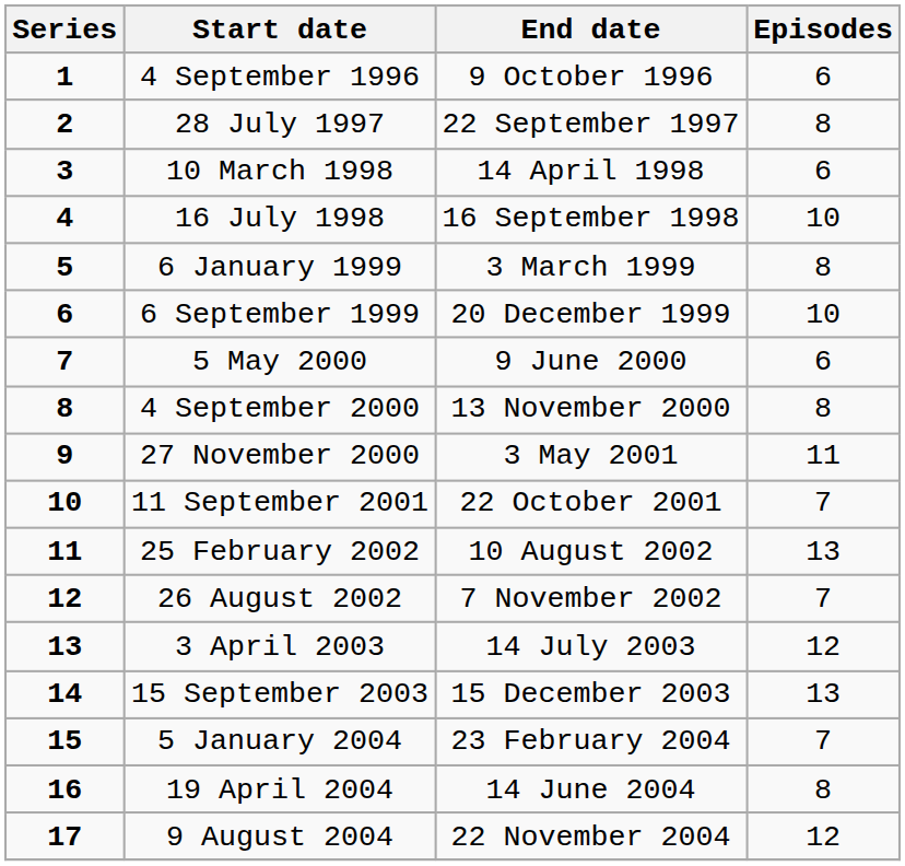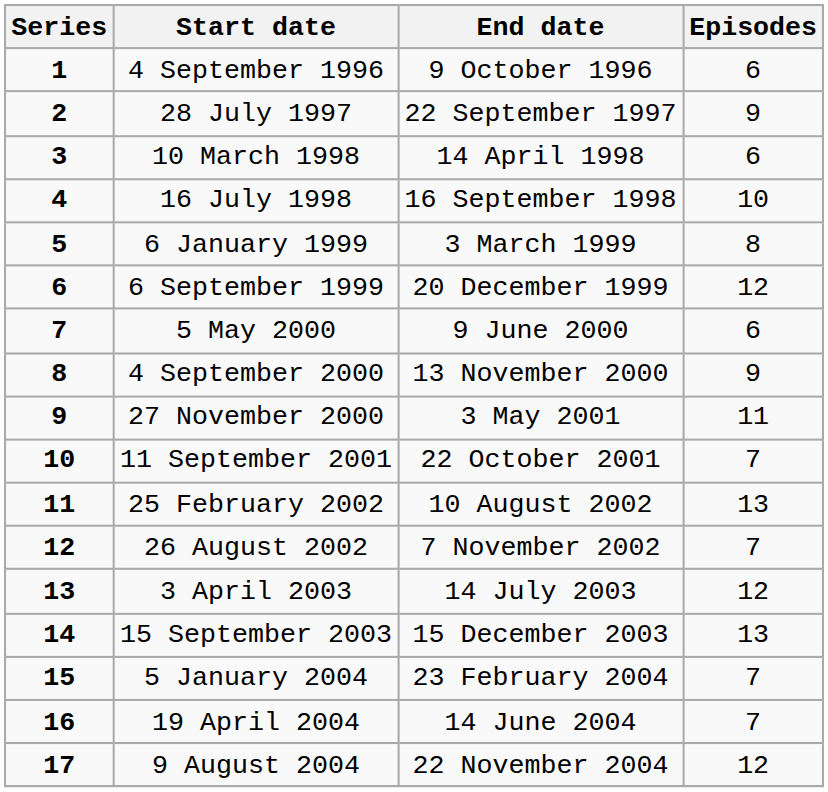 <table class="wikitable" style="text-align:center;">
 <tr>
 <th>Series</th>
 <th>Start date</th>
 <th>End date</th>
 <th>Episodes</th>
 </tr>
 <tr>
 <td><strong>1</strong></td>
 <td>4 September 1996</td>
 <td>9 October 1996</td>
 <td>6</td>
 </tr>
 <tr>
 <td><strong>2</strong></td>
 <td>28 July 1997</td>
 <td>22 September 1997</td>
-<td>8</td>
+<td>9</td>
 </tr>
 <tr>
 <td><strong>3</strong></td>
 <td>10 March 1998</td>
 <td>14 April 1998</td>
 <td>6</td>
 </tr>
 <tr>
 <td><strong>4</strong></td>
 <td>16 July 1998</td>
 <td>16 September 1998</td>
 <td>10</td>
 </tr>
 <tr>
 <td><strong>5</strong></td>
 <td>6 January 1999</td>
 <td>3 March 1999</td>
 <td>8</td>
 </tr>
 <tr>
 <td><strong>6</strong></td>
 <td>6 September 1999</td>
 <td>20 December 1999</td>
-<td>10</td>
+<td>12</td>
 </tr>
 <tr>
 <td><strong>7</strong></td>
 <td>5 May 2000</td>
 <td>9 June 2000</td>
 <td>6</td>
 </tr>
 <tr>
 <td><strong>8</strong></td>
 <td>4 September 2000</td>
 <td>13 November 2000</td>
-<td>8</td>
+<td>9</td>
 </tr>
 <tr>
 <td><strong>9</strong></td>
 <td>27 November 2000</td>
 <td>3 May 2001</td>
 <td>11</td>
 </tr>
 <tr>
 <td><strong>10</strong></td>
 <td>11 September 2001</td>
 <td>22 October 2001</td>
 <td>7</td>
 </tr>
 <tr>
 <td><strong>11</strong></td>
 <td>25 February 2002</td>
 <td>10 August 2002</td>
 <td>13</td>
 </tr>
 <tr>
 <td><strong>12</strong></td>
 <td>26 August 2002</td>
 <td>7 November 2002</td>
 <td>7</td>
 </tr>
 <tr>
 <td><strong>13</strong></td>
 <td>3 April 2003</td>
 <td>14 July 2003</td>
 <td>12</td>
 </tr>
 <tr>
 <td><strong>14</strong></td>
 <td>15 September 2003</td>
 <td>15 December 2003</td>
 <td>13</td>
 </tr>
 <tr>
 <td><strong>15</strong></td>
 <td>5 January 2004</td>
 <td>23 February 2004</td>
 <td>7</td>
 </tr>
 <tr>
 <td><strong>16</strong></td>
 <td>19 April 2004</td>
 <td>14 June 2004</td>
-<td>8</td>
+<td>7</td>
 </tr>
 <tr>
 <td><strong>17</strong></td>
 <td>9 August 2004</td>
 <td>22 November 2004</td>
 <td>12</td>
 </tr>
 <tr>
 </tr>
 </table>
